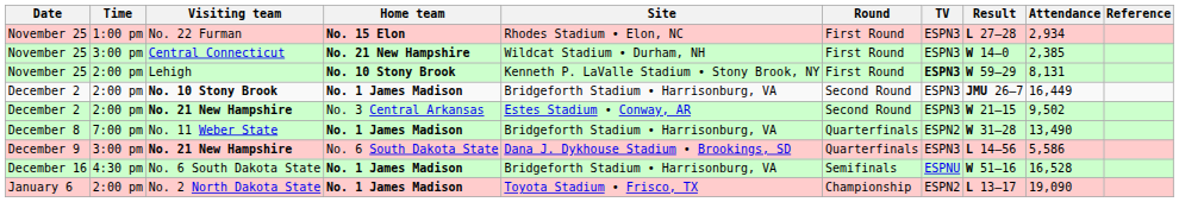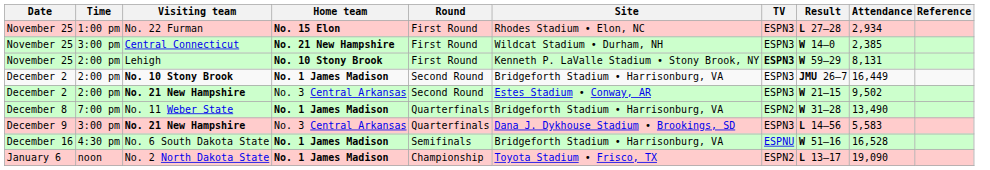 <table class="wikitable" style="font-size:95%;">
 <tr>
 <th>Date</th>
 <th>Time</th>
 <th>Visiting team</th>
 <th>Home team</th>
+<th>Round</th>
 <th>Site</th>
-<th>Round</th>
 <th>TV</th>
 <th>Result</th>
 <th>Attendance</th>
 <th class="unsortable">Reference</th>
 </tr>
 <tr bgcolor=ffcccc>
 <td>November 25</td>
 <td>1:00 pm</td>
 <td>No. 22 Furman</td>
 <td><strong>No. 15 Elon</strong></td>
+<td>First Round</td>
 <td>Rhodes Stadium • Elon, NC</td>
-<td>First Round</td>
 <td>ESPN3</td>
 <td><strong>L</strong> 27–28</td>
 <td>2,934</td>
 <td></td>
 </tr>
 <tr bgcolor=ccffcc>
 <td>November 25</td>
 <td>3:00 pm</td>
 <td><a href='#'>Central Connecticut</a></td>
 <td><strong>No. 21 New Hampshire</strong></td>
+<td>First Round</td>
 <td>Wildcat Stadium • Durham, NH</td>
-<td>First Round</td>
 <td>ESPN3</td>
 <td><strong>W</strong> 14–0</td>
 <td>2,385</td>
 <td></td>
 </tr>
 <tr bgcolor=ccffcc>
 <td>November 25</td>
 <td>2:00 pm</td>
 <td>Lehigh</td>
 <td><strong>No. 10 Stony Brook</strong></td>
+<td>First Round</td>
 <td>Kenneth P. LaValle Stadium • Stony Brook, NY</td>
-<td>First Round</td>
 <td><strong>ESPN3</strong></td>
 <td><strong>W</strong> 59–29</td>
 <td>8,131</td>
 <td></td>
 </tr>
 <tr bgcolor=>
 <td>December 2</td>
 <td>2:00 pm</td>
 <td><strong>No. 10 Stony Brook</strong></td>
 <td><strong>No. 1 James Madison</strong></td>
+<td>Second Round</td>
 <td>Bridgeforth Stadium • Harrisonburg, VA</td>
-<td>Second Round</td>
 <td>ESPN3</td>
 <td><strong>JMU</strong> 26–7</td>
 <td>16,449</td>
 <td></td>
 </tr>
 <tr bgcolor=ccffcc>
 <td>December 2</td>
 <td>2:00 pm</td>
 <td><strong>No. 21 New Hampshire</strong></td>
 <td>No. 3 <a href='#'>Central Arkansas</a></td>
+<td>Second Round</td>
 <td><a href='#'>Estes Stadium</a> • <a href='#'>Conway, AR</a></td>
-<td>Second Round</td>
 <td>ESPN3</td>
 <td><strong>W</strong> 21–15</td>
 <td>9,502</td>
 <td></td>
 </tr>
 <tr bgcolor=ccffcc>
 <td>December 8</td>
 <td>7:00 pm</td>
 <td>No. 11 <a href='#'>Weber State</a></td>
 <td><strong>No. 1 James Madison</strong></td>
+<td>Quarterfinals</td>
 <td>Bridgeforth Stadium • Harrisonburg, VA</td>
-<td>Quarterfinals</td>
 <td>ESPN2</td>
 <td><strong>W</strong> 31–28</td>
 <td>13,490</td>
 <td></td>
 </tr>
 <tr bgcolor=ffcccc>
 <td>December 9</td>
 <td>3:00 pm</td>
 <td><strong>No. 21 New Hampshire</strong></td>
-<td>No. 6 <a href='#'>South Dakota State</a></td>
+<td>No. 3 <a href='#'>Central Arkansas</a></td>
+<td>Quarterfinals</td>
 <td><a href='#'>Dana J. Dykhouse Stadium</a> • <a href='#'>Brookings, SD</a></td>
-<td>Quarterfinals</td>
 <td>ESPN3</td>
 <td><strong>L</strong> 14–56</td>
-<td>5,586</td>
+<td>5,583</td>
 <td></td>
 </tr>
 <tr bgcolor=ccffcc>
 <td>December 16</td>
 <td>4:30 pm</td>
 <td>No. 6 South Dakota State</td>
 <td><strong>No. 1 James Madison</strong></td>
+<td>Semifinals</td>
 <td>Bridgeforth Stadium • Harrisonburg, VA</td>
-<td>Semifinals</td>
 <td><a href='#'>ESPNU</a></td>
 <td><strong>W</strong> 51–16</td>
 <td>16,528</td>
 <td></td>
 </tr>
 <tr bgcolor=ffcccc>
 <td>January 6</td>
-<td>2:00 pm</td>
+<td>noon</td>
 <td>No. 2 <a href='#'>North Dakota State</a></td>
 <td><strong>No. 1 James Madison</strong></td>
+<td>Championship</td>
 <td><a href='#'>Toyota Stadium</a> • <a href='#'>Frisco, TX</a></td>
-<td>Championship</td>
 <td>ESPN2</td>
 <td><strong>L</strong> 13–17</td>
 <td>19,090</td>
 <td></td>
 </tr>
 </table>
